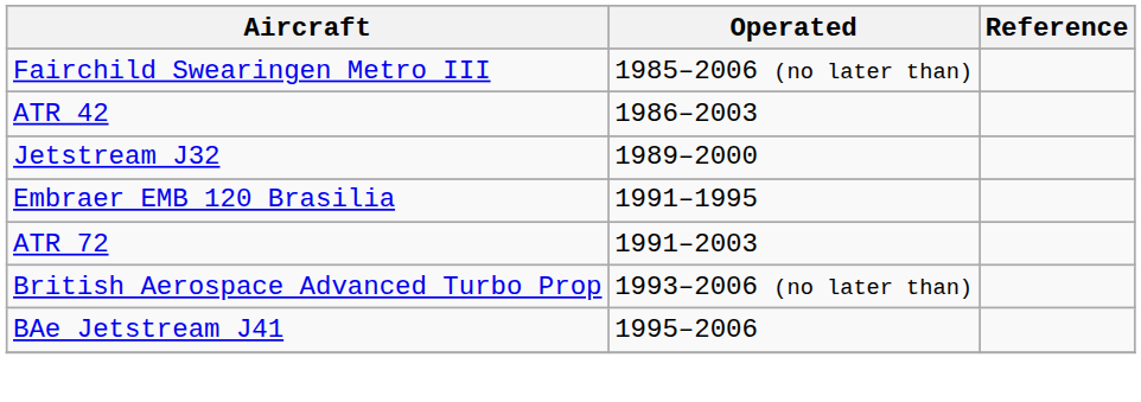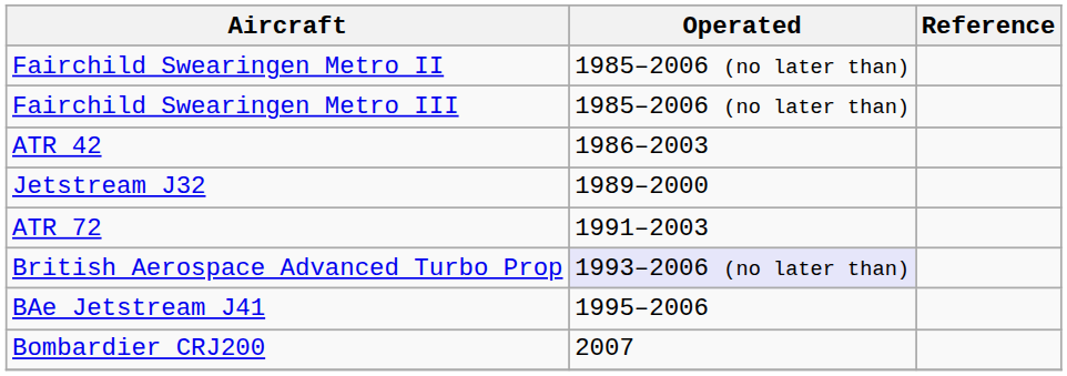 <table class="wikitable sortable" style="margin:1em auto; border-collapse:collapse">
 <tr>
 <th>Aircraft</th>
 <th>Operated</th>
 <th>Reference</th>
+</tr>
+<tr>
+<td><a href='#'>Fairchild Swearingen Metro II</a></td>
+<td>1985–2006 <small>(no later than)</small></td>
+<td></td>
 </tr>
 <tr>
 <td><a href='#'>Fairchild Swearingen Metro III</a></td>
 <td>1985–2006 <small>(no later than)</small></td>
 <td></td>
 </tr>
 <tr>
 <td><a href='#'>ATR 42</a></td>
 <td>1986–2003</td>
 <td></td>
 </tr>
 <tr>
 <td><a href='#'>Jetstream J32</a></td>
 <td>1989–2000</td>
 <td></td>
 </tr>
 <tr>
-<td><a href='#'>Embraer EMB 120 Brasilia</a></td>
-<td>1991–1995</td>
-<td></td>
-</tr>
-<tr>
 <td><a href='#'>ATR 72</a></td>
 <td>1991–2003</td>
 <td></td>
 </tr>
 <tr>
 <td><a href='#'>British Aerospace Advanced Turbo Prop</a></td>
-<td>1993–2006 <small>(no later than)</small></td>
+<td style="background: lavender;">1993–2006 <small>(no later than)</small></td>
 <td></td>
 </tr>
 <tr>
 <td><a href='#'>BAe Jetstream J41</a></td>
 <td>1995–2006</td>
 <td></td>
 </tr>
 <tr>
+<td><a href='#'>Bombardier CRJ200</a></td>
+<td>2007</td>
+<td></td>
+</tr>
+<tr>
 </tr>
 </table>
